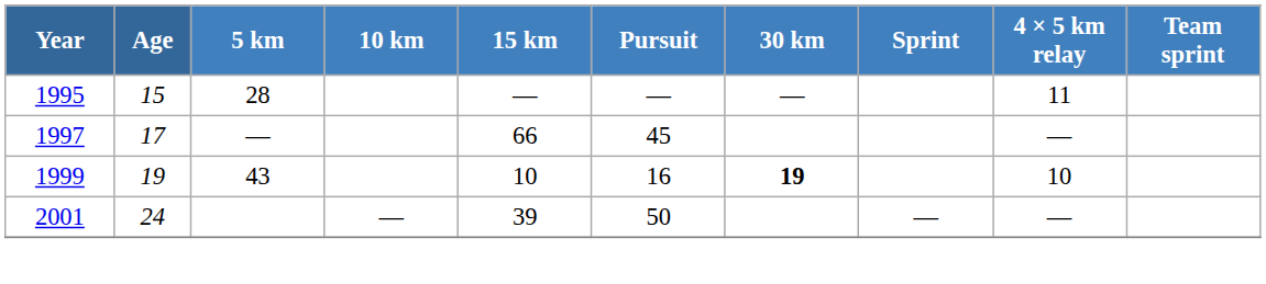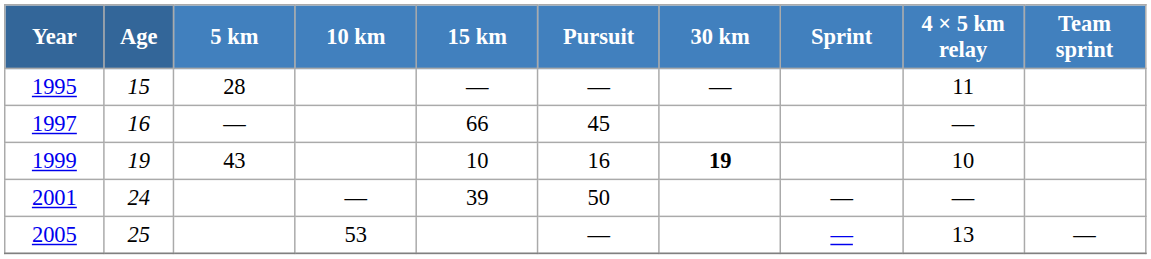 <table class="wikitable" style="font-size:95%; text-align:center; border:grey solid 1px; border-collapse:collapse; background:#ffffff;">
 <tr>
 <th style="background-color:#369; color:white; width:60px;"> Year </th>
 <th style="background-color:#369; color:white; width:40px;"> Age </th>
 <th style="background-color:#4180be; color:white; width:75px;"> 5 km </th>
 <th style="background-color:#4180be; color:white; width:75px;"> 10 km </th>
 <th style="background-color:#4180be; color:white; width:75px;"> 15 km </th>
 <th style="background-color:#4180be; color:white; width:75px;"> Pursuit </th>
 <th style="background-color:#4180be; color:white; width:75px;"> 30 km </th>
 <th style="background-color:#4180be; color:white; width:75px;"> Sprint </th>
 <th style="background-color:#4180be; color:white; width:75px;"> 4 × 5 km <br> relay </th>
 <th style="background-color:#4180be; color:white; width:75px;"> Team <br> sprint </th>
 </tr>
 <tr>
 <td><a href='#'>1995</a></td>
 <td><em>15</em></td>
 <td>28</td>
 <td></td>
 <td>—</td>
 <td>—</td>
 <td>—</td>
 <td></td>
 <td>11</td>
 <td></td>
 </tr>
 <tr>
 <td><a href='#'>1997</a></td>
-<td><em>17</em></td>
+<td><em>16</em></td>
 <td>—</td>
 <td></td>
 <td>66</td>
 <td>45</td>
 <td></td>
 <td></td>
 <td>—</td>
 <td></td>
 </tr>
 <tr>
 <td><a href='#'>1999</a></td>
 <td><em>19</em></td>
 <td>43</td>
 <td></td>
 <td>10</td>
 <td>16</td>
 <td><strong>19</strong></td>
 <td></td>
 <td>10</td>
 <td></td>
 </tr>
 <tr>
 <td><a href='#'>2001</a></td>
 <td><em>24</em></td>
 <td></td>
 <td>—</td>
 <td>39</td>
 <td>50</td>
 <td></td>
 <td>—</td>
 <td>—</td>
 <td></td>
 </tr>
 <tr>
+<td><a href='#'>2005</a></td>
+<td><em>25</em></td>
+<td></td>
+<td>53</td>
+<td></td>
+<td>—</td>
+<td></td>
+<td><a href='#'>—</a></td>
+<td>13</td>
+<td>—</td>
+</tr>
+<tr>
 </tr>
 </table>
